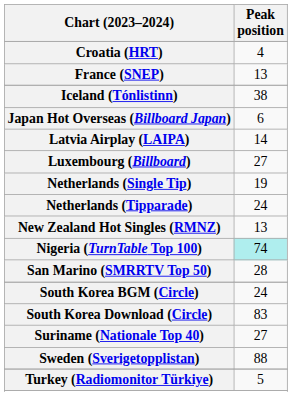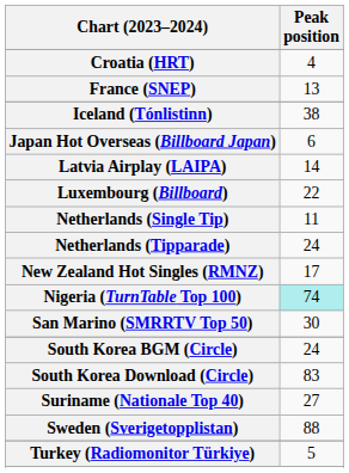 <table class="wikitable sortable plainrowheaders" style="text-align:center">
 <tr>
 <th scope="col">Chart (2023–2024)</th>
 <th scope="col">Peak<br>position</th>
 </tr>
 <tr>
 </tr>
 <tr>
 </tr>
 <tr>
 </tr>
 <tr>
 <th scope="row">Croatia (<a href='#'>HRT</a>)</th>
 <td>4</td>
 </tr>
 <tr>
 <th scope="row">France (<a href='#'>SNEP</a>)</th>
 <td>13</td>
 </tr>
 <tr>
 </tr>
 <tr>
 <th scope="row">Iceland (<a href='#'>Tónlistinn</a>)</th>
 <td>38</td>
 </tr>
 <tr>
 <th scope="row">Japan Hot Overseas (<em><a href='#'>Billboard Japan</a></em>)</th>
 <td>6</td>
 </tr>
 <tr>
 <th scope="row">Latvia Airplay (<a href='#'>LAIPA</a>)</th>
 <td>14</td>
 </tr>
 <tr>
 <th scope="row">Luxembourg (<em><a href='#'>Billboard</a></em>)</th>
-<td>27</td>
+<td>22</td>
 </tr>
 <tr>
 <th scope="row">Netherlands (<a href='#'>Single Tip</a>)</th>
-<td>19</td>
+<td>11</td>
 </tr>
 <tr>
 <th scope="row">Netherlands (<a href='#'>Tipparade</a>)</th>
 <td>24</td>
 </tr>
 <tr>
 <th scope="row">New Zealand Hot Singles (<a href='#'>RMNZ</a>)</th>
-<td>13</td>
+<td>17</td>
 </tr>
 <tr>
 <th scope="row">Nigeria (<a href='#'><em>TurnTable</em> Top 100</a>)</th>
 <td style="background: paleturquoise;">74</td>
 </tr>
 <tr>
 <th scope="row">San Marino (<a href='#'>SMRRTV Top 50</a>)</th>
-<td>28</td>
+<td>30</td>
 </tr>
 <tr>
 </tr>
 <tr>
 <th scope="row">South Korea BGM (<a href='#'>Circle</a>)</th>
 <td>24</td>
 </tr>
 <tr>
 <th scope="row">South Korea Download (<a href='#'>Circle</a>)</th>
 <td>83</td>
 </tr>
 <tr>
 <th scope="row">Suriname (<a href='#'>Nationale Top 40</a>)</th>
 <td>27</td>
 </tr>
 <tr>
 <th scope="row">Sweden (<a href='#'>Sverigetopplistan</a>)</th>
 <td>88</td>
 </tr>
 <tr>
 </tr>
 <tr>
 <th scope="row">Turkey (<a href='#'>Radiomonitor Türkiye</a>)</th>
 <td>5</td>
 </tr>
 <tr>
 </tr>
 <tr>
 </tr>
 <tr>
 </tr>
 </table>
